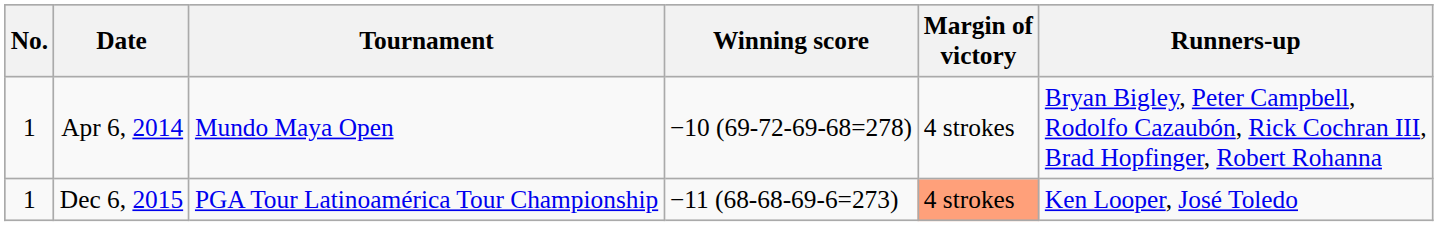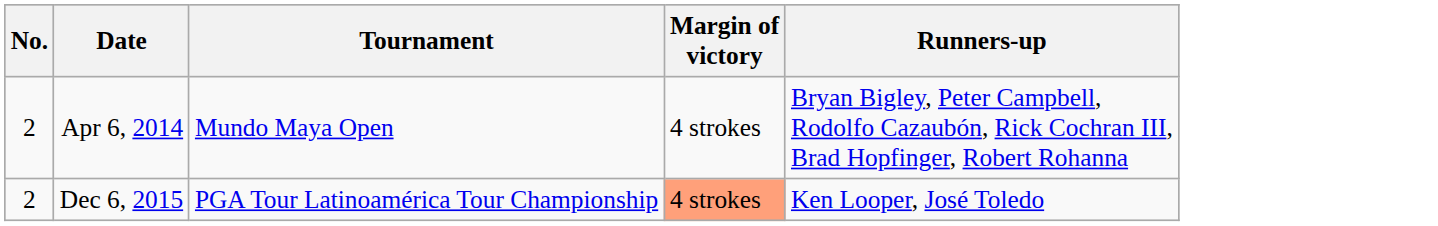 <table class="wikitable" style="font-size:95%;">
 <tr>
 <th>No.</th>
 <th>Date</th>
 <th>Tournament</th>
-<th>Winning score</th>
 <th>Margin of<br>victory</th>
 <th>Runners-up</th>
 </tr>
 <tr>
-<td align=center>1</td>
+<td align=center>2</td>
 <td align=right>Apr 6, <a href='#'>2014</a></td>
 <td><a href='#'>Mundo Maya Open</a></td>
-<td>−10 (69-72-69-68=278)</td>
 <td>4 strokes</td>
 <td> <a href='#'>Bryan Bigley</a>,  <a href='#'>Peter Campbell</a>,<br> <a href='#'>Rodolfo Cazaubón</a>,  <a href='#'>Rick Cochran III</a>,<br> <a href='#'>Brad Hopfinger</a>,  <a href='#'>Robert Rohanna</a></td>
 </tr>
 <tr>
-<td align=center>1</td>
+<td align=center>2</td>
 <td align=right>Dec 6, <a href='#'>2015</a></td>
 <td><a href='#'>PGA Tour Latinoamérica Tour Championship</a></td>
-<td>−11 (68-68-69-6=273)</td>
 <td style="background: lightsalmon;">4 strokes</td>
 <td> <a href='#'>Ken Looper</a>,  <a href='#'>José Toledo</a></td>
 </tr>
 </table>
